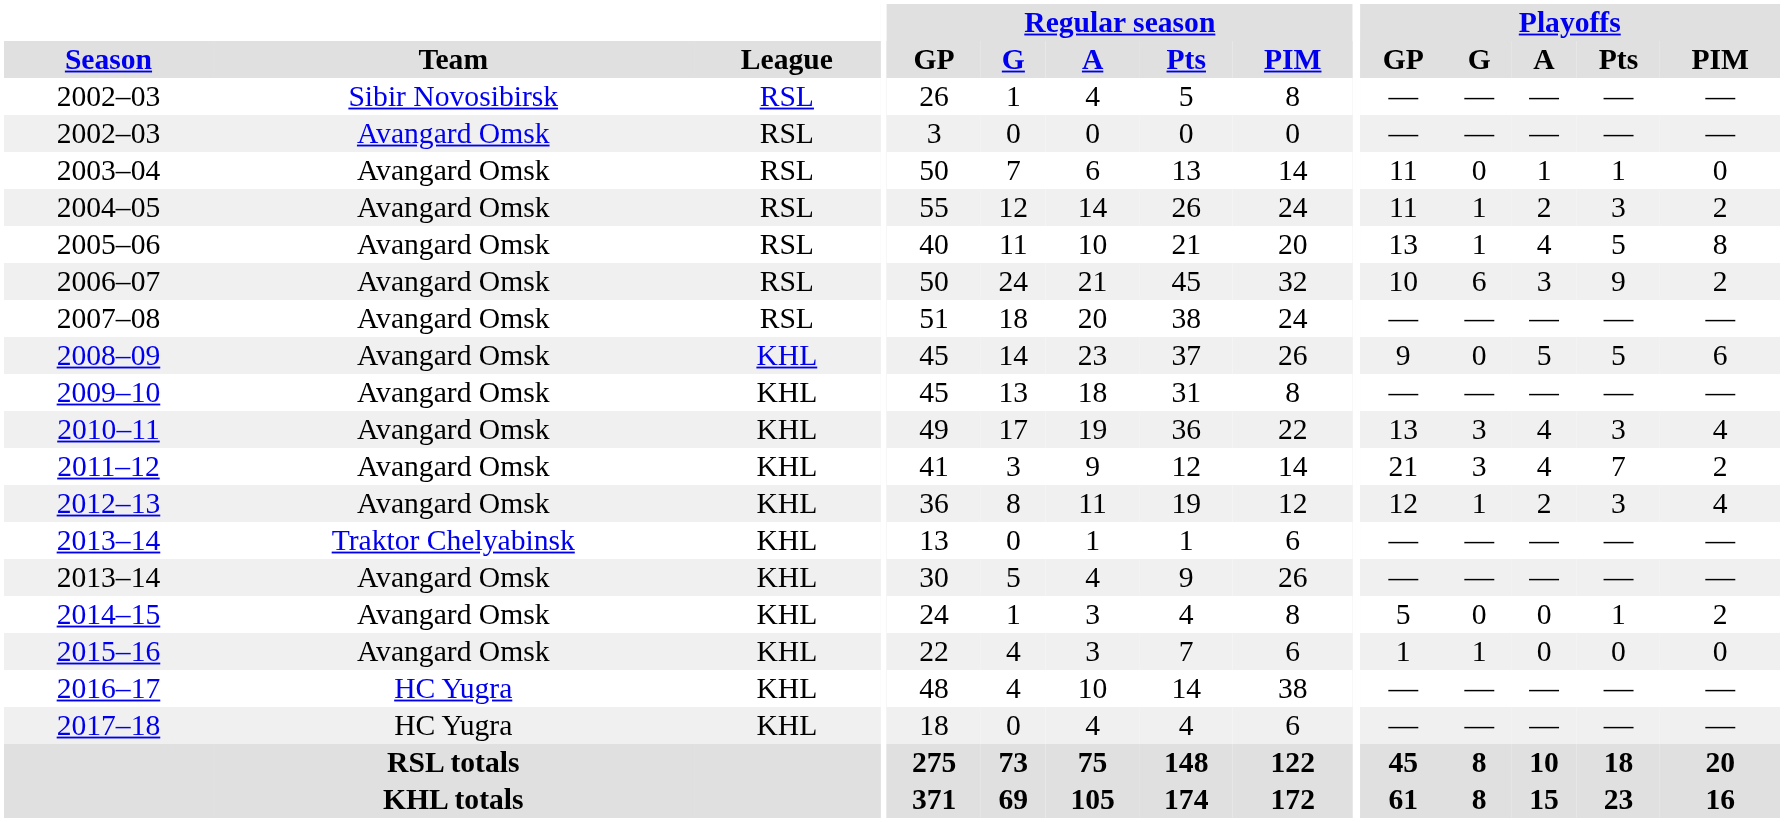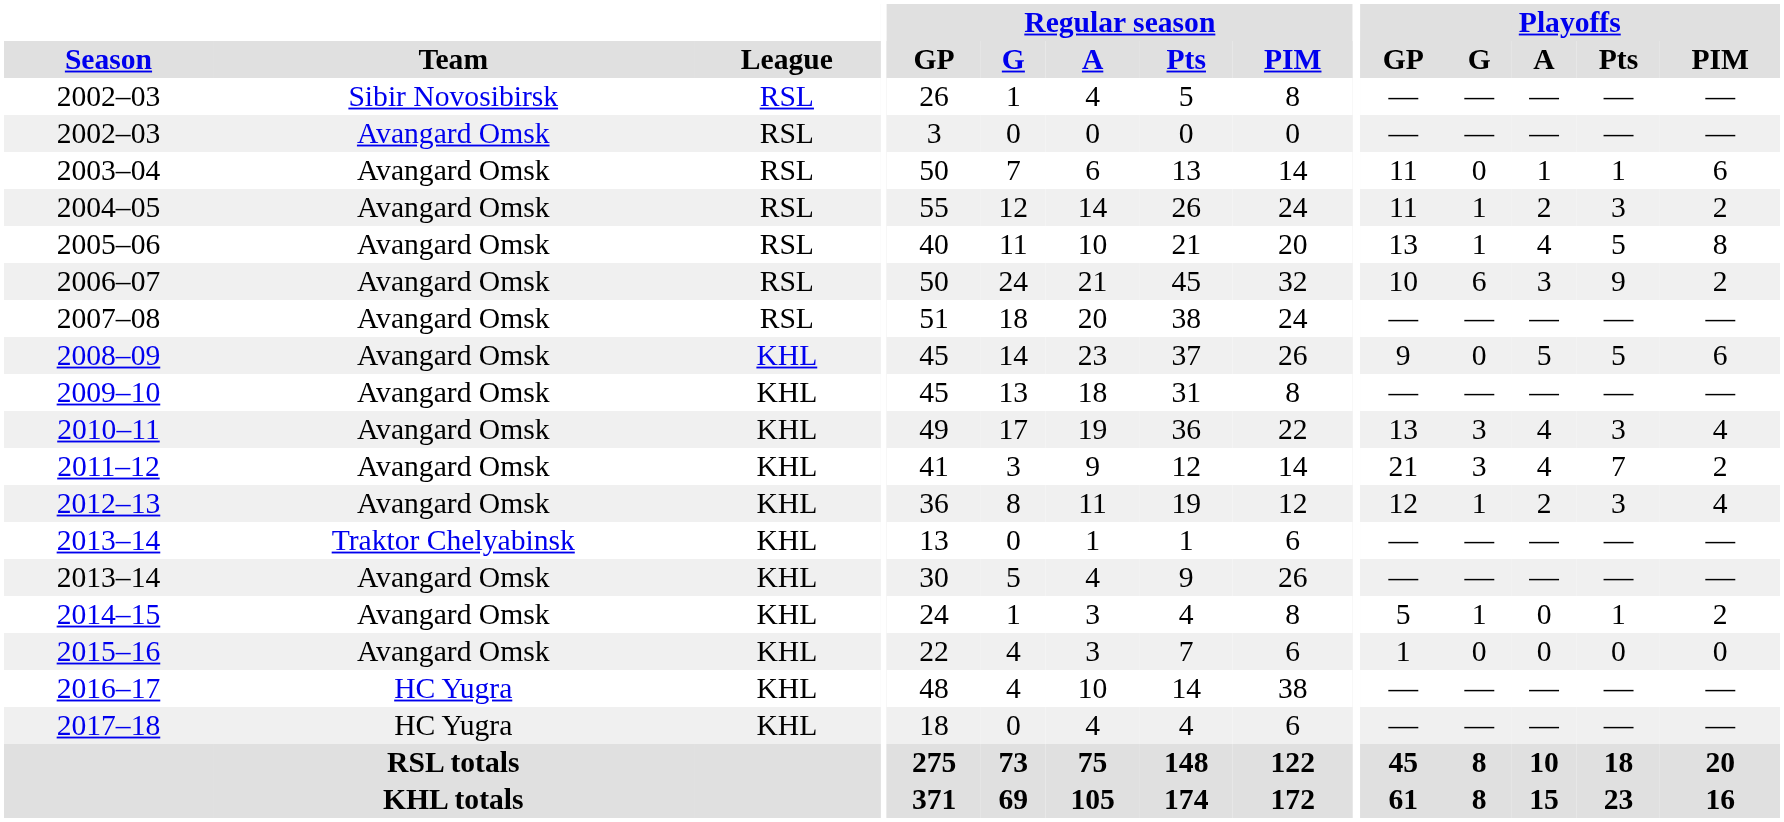 <table border="0" cellpadding="1" cellspacing="0" style="text-align:center; width:60em">
 <tr bgcolor="#e0e0e0">
 <th colspan="3" bgcolor="#ffffff"></th>
 <th rowspan="99" bgcolor="#ffffff"></th>
 <th colspan="5"><a href='#'>Regular season</a></th>
 <th rowspan="99" bgcolor="#ffffff"></th>
 <th colspan="5"><a href='#'>Playoffs</a></th>
 </tr>
 <tr bgcolor="#e0e0e0">
 <th><a href='#'>Season</a></th>
 <th>Team</th>
 <th>League</th>
 <th>GP</th>
 <th><a href='#'>G</a></th>
 <th><a href='#'>A</a></th>
 <th><a href='#'>Pts</a></th>
 <th><a href='#'>PIM</a></th>
 <th>GP</th>
 <th>G</th>
 <th>A</th>
 <th>Pts</th>
 <th>PIM</th>
 </tr>
 <tr ---- ALIGN="center">
 <td class="l">2002–03</td>
 <td class="l"><a href='#'>Sibir Novosibirsk</a></td>
 <td class="l"><a href='#'>RSL</a></td>
 <td>26</td>
 <td>1</td>
 <td>4</td>
 <td>5</td>
 <td>8</td>
 <td>—</td>
 <td>—</td>
 <td>—</td>
 <td>—</td>
 <td>—</td>
 </tr>
 <tr ---- ALIGN="center" bgcolor="#f0f0f0">
 <td class="l">2002–03</td>
 <td class="l"><a href='#'>Avangard Omsk</a></td>
 <td class="l">RSL</td>
 <td>3</td>
 <td>0</td>
 <td>0</td>
 <td>0</td>
 <td>0</td>
 <td>—</td>
 <td>—</td>
 <td>—</td>
 <td>—</td>
 <td>—</td>
 </tr>
 <tr ---- ALIGN="center">
 <td class="l">2003–04</td>
 <td class="l">Avangard Omsk</td>
 <td class="l">RSL</td>
 <td>50</td>
 <td>7</td>
 <td>6</td>
 <td>13</td>
 <td>14</td>
 <td>11</td>
 <td>0</td>
 <td>1</td>
 <td>1</td>
-<td>0</td>
+<td>6</td>
 </tr>
 <tr ---- ALIGN="center" bgcolor="#f0f0f0">
 <td class="l">2004–05</td>
 <td class="l">Avangard Omsk</td>
 <td class="l">RSL</td>
 <td>55</td>
 <td>12</td>
 <td>14</td>
 <td>26</td>
 <td>24</td>
 <td>11</td>
 <td>1</td>
 <td>2</td>
 <td>3</td>
 <td>2</td>
 </tr>
 <tr ---- ALIGN="center">
 <td class="l">2005–06</td>
 <td class="l">Avangard Omsk</td>
 <td class="l">RSL</td>
 <td>40</td>
 <td>11</td>
 <td>10</td>
 <td>21</td>
 <td>20</td>
 <td>13</td>
 <td>1</td>
 <td>4</td>
 <td>5</td>
 <td>8</td>
 </tr>
 <tr ---- ALIGN="center" bgcolor="#f0f0f0">
 <td class="l">2006–07</td>
 <td class="l">Avangard Omsk</td>
 <td class="l">RSL</td>
 <td>50</td>
 <td>24</td>
 <td>21</td>
 <td>45</td>
 <td>32</td>
 <td>10</td>
 <td>6</td>
 <td>3</td>
 <td>9</td>
 <td>2</td>
 </tr>
 <tr ---- ALIGN="center">
 <td class="l">2007–08</td>
 <td class="l">Avangard Omsk</td>
 <td class="l">RSL</td>
 <td>51</td>
 <td>18</td>
 <td>20</td>
 <td>38</td>
 <td>24</td>
 <td>—</td>
 <td>—</td>
 <td>—</td>
 <td>—</td>
 <td>—</td>
 </tr>
 <tr ---- ALIGN="center" bgcolor="#f0f0f0">
 <td class="1"><a href='#'>2008–09</a></td>
 <td class="1">Avangard Omsk</td>
 <td class="1"><a href='#'>KHL</a></td>
 <td>45</td>
 <td>14</td>
 <td>23</td>
 <td>37</td>
 <td>26</td>
 <td>9</td>
 <td>0</td>
 <td>5</td>
 <td>5</td>
 <td>6</td>
 </tr>
 <tr ---- ALIGN="center">
 <td class="1"><a href='#'>2009–10</a></td>
 <td class="1">Avangard Omsk</td>
 <td class="1">KHL</td>
 <td>45</td>
 <td>13</td>
 <td>18</td>
 <td>31</td>
 <td>8</td>
 <td>—</td>
 <td>—</td>
 <td>—</td>
 <td>—</td>
 <td>—</td>
 </tr>
 <tr ---- ALIGN="center" bgcolor="#f0f0f0">
 <td class="1"><a href='#'>2010–11</a></td>
 <td class="1">Avangard Omsk</td>
 <td class="1">KHL</td>
 <td>49</td>
 <td>17</td>
 <td>19</td>
 <td>36</td>
 <td>22</td>
 <td>13</td>
 <td>3</td>
 <td>4</td>
 <td>3</td>
 <td>4</td>
 </tr>
 <tr ---- ALIGN="center">
 <td class="1"><a href='#'>2011–12</a></td>
 <td class="1">Avangard Omsk</td>
 <td class="1">KHL</td>
 <td>41</td>
 <td>3</td>
 <td>9</td>
 <td>12</td>
 <td>14</td>
 <td>21</td>
 <td>3</td>
 <td>4</td>
 <td>7</td>
 <td>2</td>
 </tr>
 <tr ---- ALIGN="center" bgcolor="#f0f0f0">
 <td class="1"><a href='#'>2012–13</a></td>
 <td class="1">Avangard Omsk</td>
 <td class="1">KHL</td>
 <td>36</td>
 <td>8</td>
 <td>11</td>
 <td>19</td>
 <td>12</td>
 <td>12</td>
 <td>1</td>
 <td>2</td>
 <td>3</td>
 <td>4</td>
 </tr>
 <tr ---- ALIGN="center">
 <td class="1"><a href='#'>2013–14</a></td>
 <td class="1"><a href='#'>Traktor Chelyabinsk</a></td>
 <td class="1">KHL</td>
 <td>13</td>
 <td>0</td>
 <td>1</td>
 <td>1</td>
 <td>6</td>
 <td>—</td>
 <td>—</td>
 <td>—</td>
 <td>—</td>
 <td>—</td>
 </tr>
 <tr ---- ALIGN="center" bgcolor="#f0f0f0">
 <td class="1">2013–14</td>
 <td class="1">Avangard Omsk</td>
 <td class="1">KHL</td>
 <td>30</td>
 <td>5</td>
 <td>4</td>
 <td>9</td>
 <td>26</td>
 <td>—</td>
 <td>—</td>
 <td>—</td>
 <td>—</td>
 <td>—</td>
 </tr>
 <tr ---- ALIGN="center">
 <td class="1"><a href='#'>2014–15</a></td>
 <td class="1">Avangard Omsk</td>
 <td class="1">KHL</td>
 <td>24</td>
 <td>1</td>
 <td>3</td>
 <td>4</td>
 <td>8</td>
 <td>5</td>
-<td>0</td>
+<td>1</td>
 <td>0</td>
 <td>1</td>
 <td>2</td>
 </tr>
 <tr ---- ALIGN="center" bgcolor="#f0f0f0">
 <td class="1"><a href='#'>2015–16</a></td>
 <td class="1">Avangard Omsk</td>
 <td class="1">KHL</td>
 <td>22</td>
 <td>4</td>
 <td>3</td>
 <td>7</td>
 <td>6</td>
 <td>1</td>
-<td>1</td>
+<td>0</td>
 <td>0</td>
 <td>0</td>
 <td>0</td>
 </tr>
 <tr ---- ALIGN="center">
 <td class="1"><a href='#'>2016–17</a></td>
 <td class="1"><a href='#'>HC Yugra</a></td>
 <td class="1">KHL</td>
 <td>48</td>
 <td>4</td>
 <td>10</td>
 <td>14</td>
 <td>38</td>
 <td>—</td>
 <td>—</td>
 <td>—</td>
 <td>—</td>
 <td>—</td>
 </tr>
 <tr ---- ALIGN="center" bgcolor="#f0f0f0">
 <td class="1"><a href='#'>2017–18</a></td>
 <td class="1">HC Yugra</td>
 <td class="1">KHL</td>
 <td>18</td>
 <td>0</td>
 <td>4</td>
 <td>4</td>
 <td>6</td>
 <td>—</td>
 <td>—</td>
 <td>—</td>
 <td>—</td>
 <td>—</td>
 </tr>
 <tr ---- ALIGN="center" bgcolor="#e0e0e0">
 <th></th>
 <th class="l">RSL totals</th>
 <th></th>
 <th>275</th>
 <th>73</th>
 <th>75</th>
 <th>148</th>
 <th>122</th>
 <th>45</th>
 <th>8</th>
 <th>10</th>
 <th>18</th>
 <th>20</th>
 </tr>
 <tr ---- ALIGN="center" bgcolor="#e0e0e0">
 <th></th>
 <th class="l">KHL totals</th>
 <th></th>
 <th>371</th>
 <th>69</th>
 <th>105</th>
 <th>174</th>
 <th>172</th>
 <th>61</th>
 <th>8</th>
 <th>15</th>
 <th>23</th>
 <th>16</th>
 </tr>
 </table>
